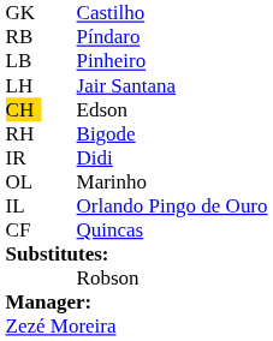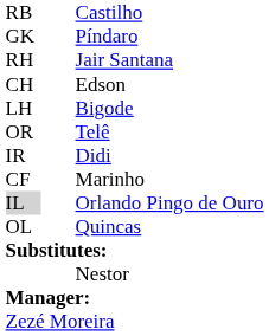 <table style="font-size:90%; margin:0.2em auto;" cellspacing="0" cellpadding="0">
 <tr>
 <th width="25"></th>
 <th width="25"></th>
 </tr>
 <tr>
-<td>GK</td>
+<td>RB</td>
 <td><strong> </strong></td>
 <td> <a href='#'>Castilho</a></td>
 </tr>
 <tr>
-<td>RB</td>
+<td>GK</td>
 <td><strong> </strong></td>
 <td> <a href='#'>Píndaro</a></td>
 </tr>
 <tr>
-<td>LB</td>
+<td>RH</td>
 <td><strong> </strong></td>
-<td> <a href='#'>Pinheiro</a></td>
-<td></td>
-<td></td>
+<td> <a href='#'>Jair Santana</a></td>
+</tr>
+<tr>
+<td>CH</td>
+<td><strong> </strong></td>
+<td> Edson</td>
 </tr>
 <tr>
 <td>LH</td>
 <td><strong> </strong></td>
-<td> <a href='#'>Jair Santana</a></td>
+<td> <a href='#'>Bigode</a></td>
 </tr>
 <tr>
-<td style="background: gold;">CH</td>
+<td>OR</td>
 <td><strong> </strong></td>
-<td> Edson</td>
-</tr>
-<tr>
-<td>RH</td>
-<td><strong> </strong></td>
-<td> <a href='#'>Bigode</a></td>
+<td> <a href='#'>Telê</a></td>
+<td></td>
+<td></td>
 </tr>
 <tr>
 <td>IR</td>
 <td><strong> </strong></td>
 <td> <a href='#'>Didi</a></td>
 </tr>
 <tr>
-<td>OL</td>
+<td>CF</td>
 <td><strong> </strong></td>
 <td> Marinho</td>
 </tr>
 <tr>
-<td>IL</td>
+<td style="background: lightgrey;">IL</td>
 <td><strong> </strong></td>
 <td> <a href='#'>Orlando Pingo de Ouro</a></td>
 </tr>
 <tr>
-<td>CF</td>
+<td>OL</td>
 <td><strong> </strong></td>
 <td> <a href='#'>Quincas</a></td>
 </tr>
 <tr>
 <td colspan=3><strong>Substitutes:</strong></td>
 </tr>
 <tr>
 <td></td>
 <td><strong> </strong></td>
-<td> Robson</td>
+<td> Nestor</td>
 <td></td>
 <td></td>
 </tr>
 <tr>
 <td colspan=3><strong>Manager:</strong></td>
 </tr>
 <tr>
 <td colspan=4> <a href='#'>Zezé Moreira</a></td>
 </tr>
 </table>
